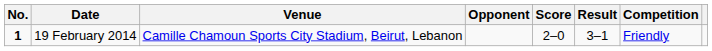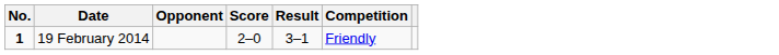 <table class="wikitable sortable">
 <tr>
 <th scope="col">No.</th>
 <th scope="col">Date</th>
-<th scope="col">Venue</th>
 <th scope="col">Opponent</th>
 <th scope="col">Score</th>
 <th scope="col">Result</th>
 <th scope="col">Competition</th>
 <th scope="col" class="unsortable"></th>
 </tr>
 <tr>
 <td align="center"><strong>1</strong></td>
 <td>19 February 2014</td>
-<td><a href='#'>Camille Chamoun Sports City Stadium</a>, <a href='#'>Beirut</a>, Lebanon</td>
 <td></td>
 <td align="center">2–0</td>
 <td align="center">3–1</td>
 <td><a href='#'>Friendly</a></td>
 <td></td>
 </tr>
 </table>
